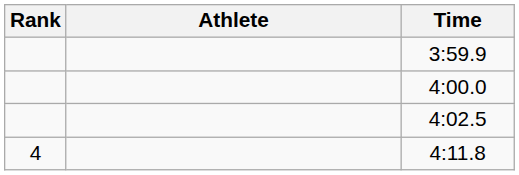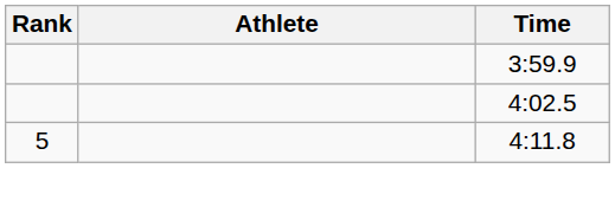 <table class=wikitable style="text-align:center">
 <tr>
 <th width=40>Rank</th>
 <th width=250>Athlete</th>
 <th width=80>Time</th>
 </tr>
 <tr>
 <td></td>
 <td align=left></td>
 <td>3:59.9</td>
 </tr>
 <tr>
 <td></td>
 <td align=left></td>
-<td>4:00.0</td>
-</tr>
-<tr>
-<td></td>
-<td align=left></td>
 <td>4:02.5</td>
 </tr>
 <tr>
-<td>4</td>
+<td>5</td>
 <td align=left></td>
 <td>4:11.8</td>
 </tr>
 </table>
